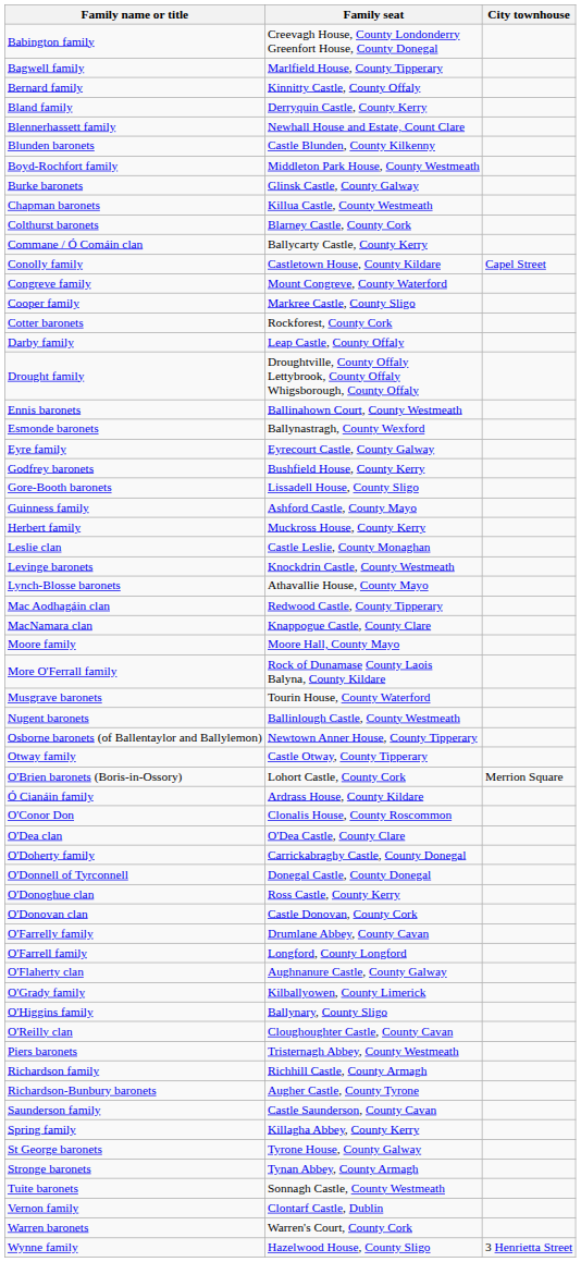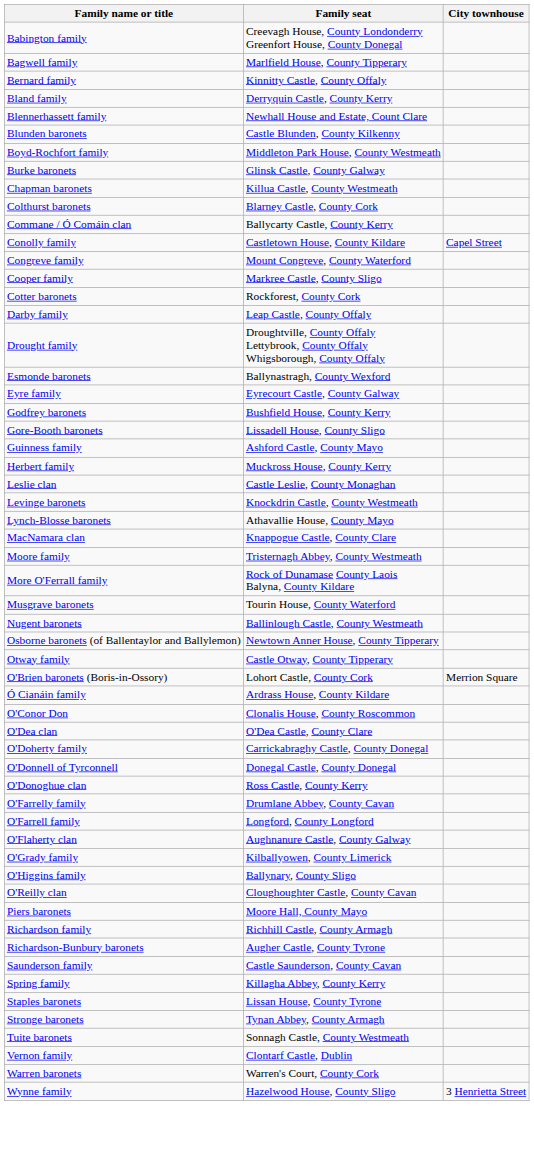 <table class="wikitable" style="text-align:left">
 <tr>
 <th>Family name or title</th>
 <th>Family seat</th>
 <th>City townhouse</th>
 </tr>
 <tr>
 <td><a href='#'>Babington family</a></td>
 <td>Creevagh House, <a href='#'>County Londonderry</a><br>Greenfort House, <a href='#'>County Donegal</a></td>
 <td></td>
 </tr>
 <tr>
 <td><a href='#'>Bagwell family</a></td>
 <td><a href='#'>Marlfield House</a>, <a href='#'>County Tipperary</a></td>
 <td></td>
 </tr>
 <tr>
 <td><a href='#'>Bernard family</a></td>
 <td><a href='#'>Kinnitty Castle</a>, <a href='#'>County Offaly</a></td>
 <td></td>
 </tr>
 <tr>
 <td><a href='#'>Bland family</a></td>
 <td><a href='#'>Derryquin Castle</a>, <a href='#'>County Kerry</a></td>
 <td></td>
 </tr>
 <tr>
 <td><a href='#'>Blennerhassett family</a></td>
 <td><a href='#'>Newhall House and Estate, Count Clare</a></td>
 <td></td>
 </tr>
 <tr>
 <td><a href='#'>Blunden baronets</a></td>
 <td><a href='#'>Castle Blunden</a>, <a href='#'>County Kilkenny</a></td>
 <td></td>
 </tr>
 <tr>
 <td><a href='#'>Boyd-Rochfort family</a></td>
 <td><a href='#'>Middleton Park House</a>, <a href='#'>County Westmeath</a></td>
 <td></td>
 </tr>
 <tr>
 <td><a href='#'>Burke baronets</a></td>
 <td><a href='#'>Glinsk Castle</a>, <a href='#'>County Galway</a></td>
 <td></td>
 </tr>
 <tr>
 <td><a href='#'>Chapman baronets</a></td>
 <td><a href='#'>Killua Castle</a>, <a href='#'>County Westmeath</a></td>
 <td></td>
 </tr>
 <tr>
 <td><a href='#'>Colthurst baronets</a></td>
 <td><a href='#'>Blarney Castle</a>, <a href='#'>County Cork</a></td>
 <td></td>
 </tr>
 <tr>
 <td><a href='#'>Commane / Ó Comáin clan</a></td>
 <td>Ballycarty Castle, <a href='#'>County Kerry</a></td>
 <td></td>
 </tr>
 <tr>
 <td><a href='#'>Conolly family</a></td>
 <td><a href='#'>Castletown House</a>, <a href='#'>County Kildare</a></td>
 <td><a href='#'>Capel Street</a></td>
 </tr>
 <tr>
 <td><a href='#'>Congreve family</a></td>
 <td><a href='#'>Mount Congreve</a>, <a href='#'>County Waterford</a></td>
 <td></td>
 </tr>
 <tr>
 <td><a href='#'>Cooper family</a></td>
 <td><a href='#'>Markree Castle</a>, <a href='#'>County Sligo</a></td>
 <td></td>
 </tr>
 <tr>
 <td><a href='#'>Cotter baronets</a></td>
 <td>Rockforest, <a href='#'>County Cork</a></td>
 <td></td>
 </tr>
 <tr>
 <td><a href='#'>Darby family</a></td>
 <td><a href='#'>Leap Castle</a>, <a href='#'>County Offaly</a></td>
 <td></td>
 </tr>
 <tr>
 <td><a href='#'>Drought family</a></td>
 <td>Droughtville, <a href='#'>County Offaly</a><br>Lettybrook, <a href='#'>County Offaly</a><br>Whigsborough, <a href='#'>County Offaly</a></td>
 <td></td>
 </tr>
 <tr>
-<td><a href='#'>Ennis baronets</a></td>
-<td><a href='#'>Ballinahown Court</a>, <a href='#'>County Westmeath</a></td>
-<td></td>
-</tr>
-<tr>
 <td><a href='#'>Esmonde baronets</a></td>
 <td>Ballynastragh, <a href='#'>County Wexford</a></td>
 <td></td>
 </tr>
 <tr>
 <td><a href='#'>Eyre family</a></td>
 <td><a href='#'>Eyrecourt Castle</a>, <a href='#'>County Galway</a></td>
 <td></td>
 </tr>
 <tr>
 <td><a href='#'>Godfrey baronets</a></td>
 <td><a href='#'>Bushfield House</a>, <a href='#'>County Kerry</a></td>
 <td></td>
 </tr>
 <tr>
 <td><a href='#'>Gore-Booth baronets</a></td>
 <td><a href='#'>Lissadell House</a>, <a href='#'>County Sligo</a></td>
 <td></td>
 </tr>
 <tr>
 <td><a href='#'>Guinness family</a></td>
 <td><a href='#'>Ashford Castle</a>, <a href='#'>County Mayo</a></td>
 <td></td>
 </tr>
 <tr>
 <td><a href='#'>Herbert family</a></td>
 <td><a href='#'>Muckross House</a>, <a href='#'>County Kerry</a></td>
 <td></td>
 </tr>
 <tr>
 <td><a href='#'>Leslie clan</a></td>
 <td><a href='#'>Castle Leslie</a>, <a href='#'>County Monaghan</a></td>
 <td></td>
 </tr>
 <tr>
 <td><a href='#'>Levinge baronets</a></td>
 <td><a href='#'>Knockdrin Castle</a>, <a href='#'>County Westmeath</a></td>
 <td></td>
 </tr>
 <tr>
 <td><a href='#'>Lynch-Blosse baronets</a></td>
 <td>Athavallie House, <a href='#'>County Mayo</a></td>
 <td></td>
 </tr>
 <tr>
-<td><a href='#'>Mac Aodhagáin clan</a></td>
-<td><a href='#'>Redwood Castle</a>, <a href='#'>County Tipperary</a></td>
-<td></td>
-</tr>
-<tr>
 <td><a href='#'>MacNamara clan</a></td>
 <td><a href='#'>Knappogue Castle</a>, <a href='#'>County Clare</a></td>
 <td></td>
 </tr>
 <tr>
 <td><a href='#'>Moore family</a></td>
-<td><a href='#'>Moore Hall, County Mayo</a></td>
+<td><a href='#'>Tristernagh Abbey</a>, <a href='#'>County Westmeath</a></td>
 <td></td>
 </tr>
 <tr>
 <td><a href='#'>More O'Ferrall family</a></td>
 <td><a href='#'>Rock of Dunamase</a> <a href='#'>County Laois</a><br>Balyna, <a href='#'>County Kildare</a></td>
 <td></td>
 </tr>
 <tr>
 <td><a href='#'>Musgrave baronets</a></td>
 <td>Tourin House, <a href='#'>County Waterford</a></td>
 <td></td>
 </tr>
 <tr>
 <td><a href='#'>Nugent baronets</a></td>
 <td><a href='#'>Ballinlough Castle</a>, <a href='#'>County Westmeath</a></td>
 <td></td>
 </tr>
 <tr>
 <td><a href='#'>Osborne baronets</a> (of Ballentaylor and Ballylemon)</td>
 <td><a href='#'>Newtown Anner House</a>, <a href='#'>County Tipperary</a></td>
 <td></td>
 </tr>
 <tr>
 <td><a href='#'>Otway family</a></td>
 <td><a href='#'>Castle Otway</a>, <a href='#'>County Tipperary</a></td>
 <td></td>
 </tr>
 <tr>
 <td><a href='#'>O'Brien baronets</a> (Boris-in-Ossory)</td>
 <td>Lohort Castle, <a href='#'>County Cork</a></td>
 <td>Merrion Square</td>
 </tr>
 <tr>
 <td><a href='#'>Ó Cianáin family</a></td>
 <td><a href='#'>Ardrass House</a>, <a href='#'>County Kildare</a></td>
 <td></td>
 </tr>
 <tr>
 <td><a href='#'>O'Conor Don</a></td>
 <td><a href='#'>Clonalis House</a>, <a href='#'>County Roscommon</a></td>
 <td></td>
 </tr>
 <tr>
 <td><a href='#'>O'Dea clan</a></td>
 <td><a href='#'>O'Dea Castle</a>, <a href='#'>County Clare</a></td>
 <td></td>
 </tr>
 <tr>
 <td><a href='#'>O'Doherty family</a></td>
 <td><a href='#'>Carrickabraghy Castle</a>, <a href='#'>County Donegal</a></td>
 <td></td>
 </tr>
 <tr>
 <td><a href='#'>O'Donnell of Tyrconnell</a></td>
 <td><a href='#'>Donegal Castle</a>, <a href='#'>County Donegal</a></td>
 <td></td>
 </tr>
 <tr>
 <td><a href='#'>O'Donoghue clan</a></td>
 <td><a href='#'>Ross Castle</a>, <a href='#'>County Kerry</a></td>
 <td></td>
 </tr>
 <tr>
-<td><a href='#'>O'Donovan clan</a></td>
-<td><a href='#'>Castle Donovan</a>, <a href='#'>County Cork</a></td>
-<td></td>
-</tr>
-<tr>
 <td><a href='#'>O'Farrelly family</a></td>
 <td><a href='#'>Drumlane Abbey</a>, <a href='#'>County Cavan</a></td>
 <td></td>
 </tr>
 <tr>
 <td><a href='#'>O'Farrell family</a></td>
 <td><a href='#'>Longford</a>, <a href='#'>County Longford</a></td>
 <td></td>
 </tr>
 <tr>
 <td><a href='#'>O'Flaherty clan</a></td>
 <td><a href='#'>Aughnanure Castle</a>, <a href='#'>County Galway</a></td>
 <td></td>
 </tr>
 <tr>
 <td><a href='#'>O'Grady family</a></td>
 <td><a href='#'>Kilballyowen</a>, <a href='#'>County Limerick</a></td>
 <td></td>
 </tr>
 <tr>
 <td><a href='#'>O'Higgins family</a></td>
 <td><a href='#'>Ballynary</a>, <a href='#'>County Sligo</a></td>
 <td></td>
 </tr>
 <tr>
 <td><a href='#'>O'Reilly clan</a></td>
 <td><a href='#'>Cloughoughter Castle</a>, <a href='#'>County Cavan</a></td>
 <td></td>
 </tr>
 <tr>
 <td><a href='#'>Piers baronets</a></td>
-<td><a href='#'>Tristernagh Abbey</a>, <a href='#'>County Westmeath</a></td>
+<td><a href='#'>Moore Hall, County Mayo</a></td>
 <td></td>
 </tr>
 <tr>
 <td><a href='#'>Richardson family</a></td>
 <td><a href='#'>Richhill Castle</a>, <a href='#'>County Armagh</a></td>
 <td></td>
 </tr>
 <tr>
 <td><a href='#'>Richardson-Bunbury baronets</a></td>
 <td><a href='#'>Augher Castle</a>, <a href='#'>County Tyrone</a></td>
 <td></td>
 </tr>
 <tr>
 <td><a href='#'>Saunderson family</a></td>
 <td><a href='#'>Castle Saunderson</a>, <a href='#'>County Cavan</a></td>
 <td></td>
 </tr>
 <tr>
 <td><a href='#'>Spring family</a></td>
 <td><a href='#'>Killagha Abbey</a>, <a href='#'>County Kerry</a></td>
 <td></td>
 </tr>
 <tr>
-<td><a href='#'>St George baronets</a></td>
-<td><a href='#'>Tyrone House</a>, <a href='#'>County Galway</a></td>
+<td><a href='#'>Staples baronets</a></td>
+<td><a href='#'>Lissan House</a>, <a href='#'>County Tyrone</a></td>
 <td></td>
 </tr>
 <tr>
 <td><a href='#'>Stronge baronets</a></td>
 <td><a href='#'>Tynan Abbey</a>, <a href='#'>County Armagh</a></td>
 <td></td>
 </tr>
 <tr>
 <td><a href='#'>Tuite baronets</a></td>
 <td>Sonnagh Castle, <a href='#'>County Westmeath</a></td>
 <td></td>
 </tr>
 <tr>
 <td><a href='#'>Vernon family</a></td>
 <td><a href='#'>Clontarf Castle</a>, <a href='#'>Dublin</a></td>
 <td></td>
 </tr>
 <tr>
 <td><a href='#'>Warren baronets</a></td>
 <td>Warren's Court, <a href='#'>County Cork</a></td>
 <td></td>
 </tr>
 <tr>
 <td><a href='#'>Wynne family</a></td>
 <td><a href='#'>Hazelwood House</a>, <a href='#'>County Sligo</a></td>
 <td>3 <a href='#'>Henrietta Street</a></td>
 </tr>
 </table>
